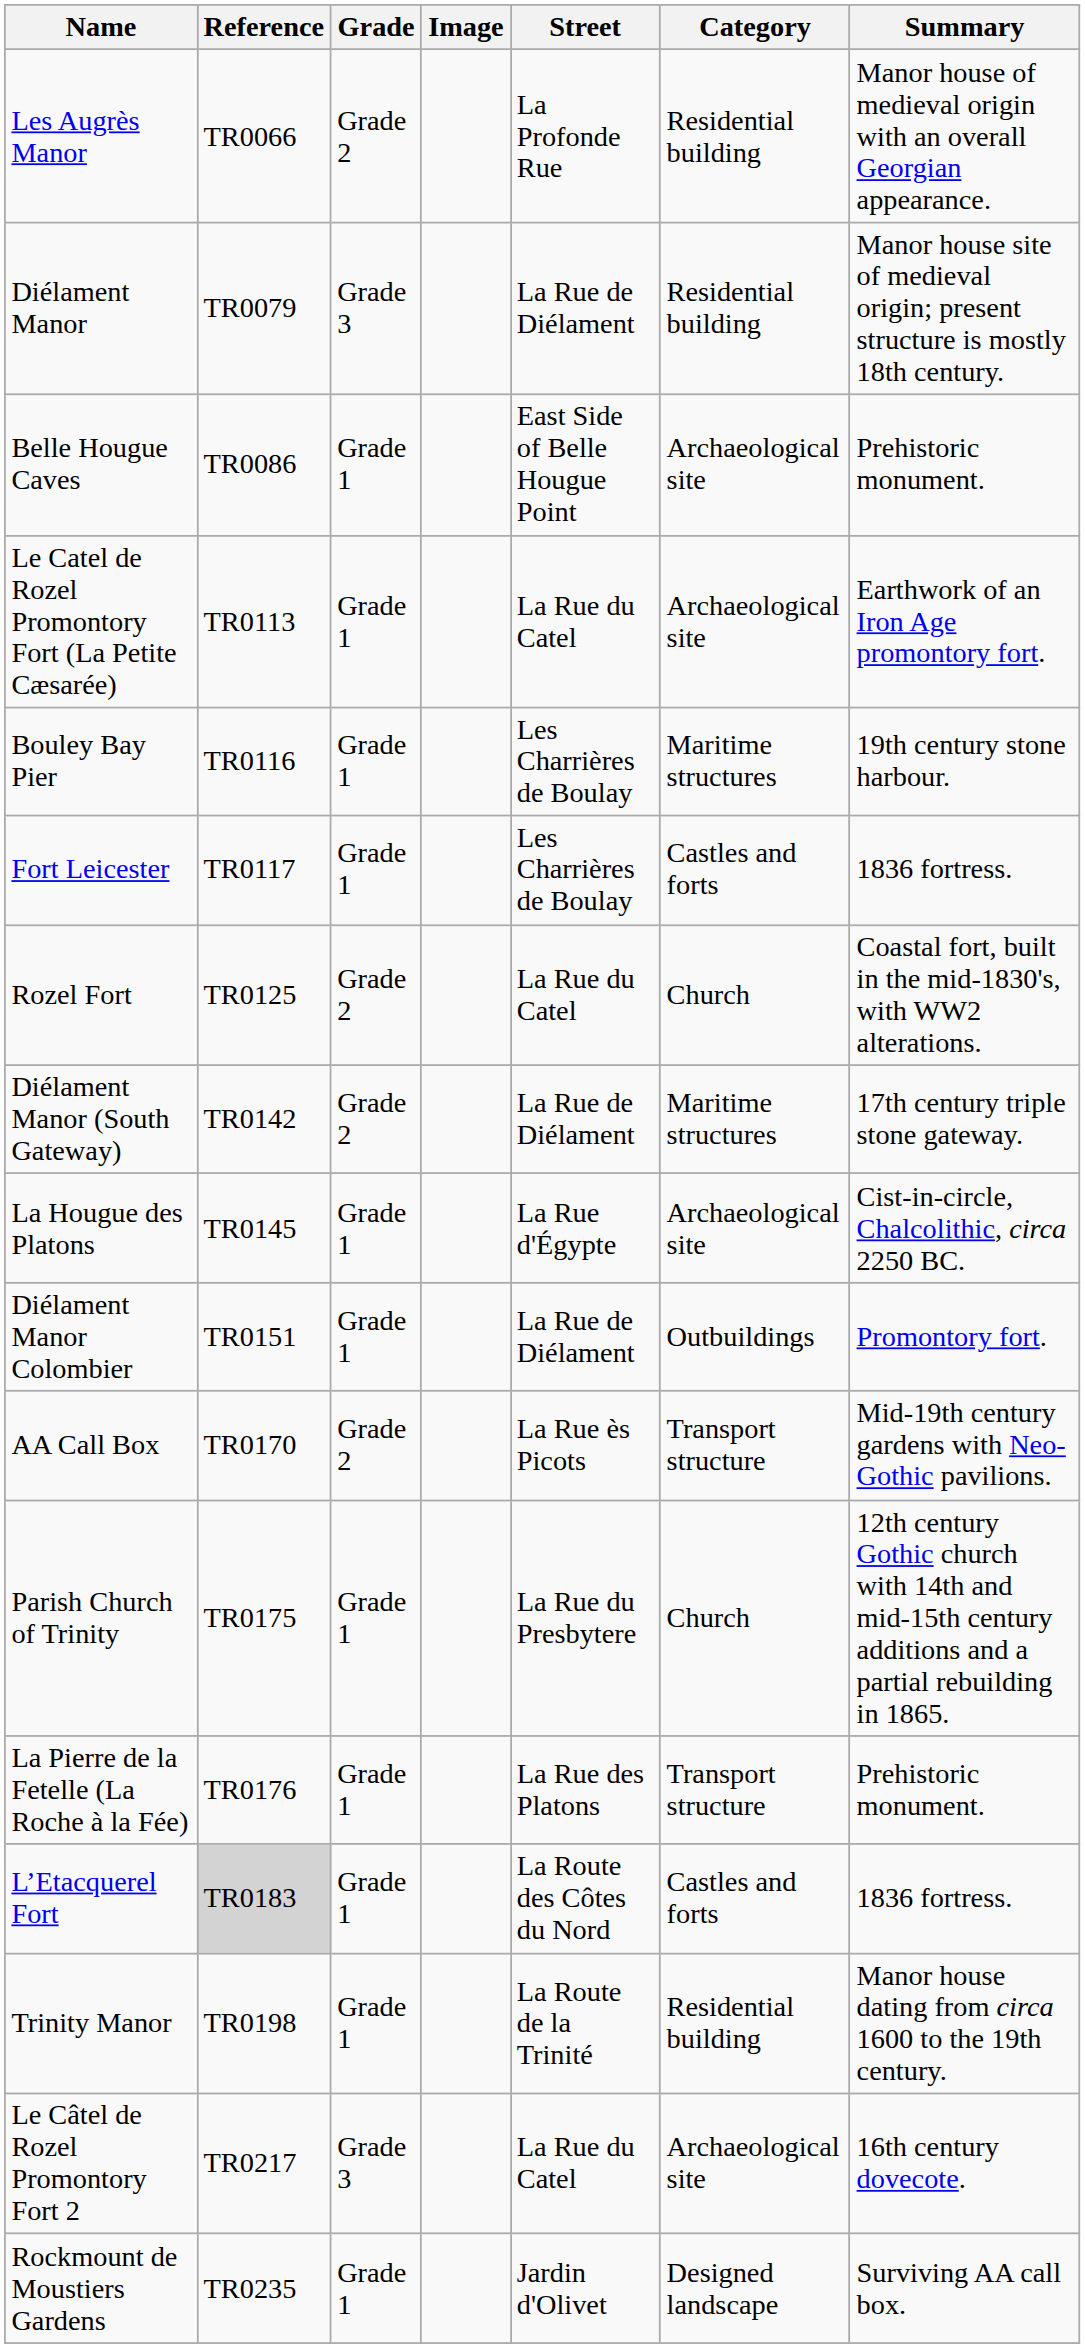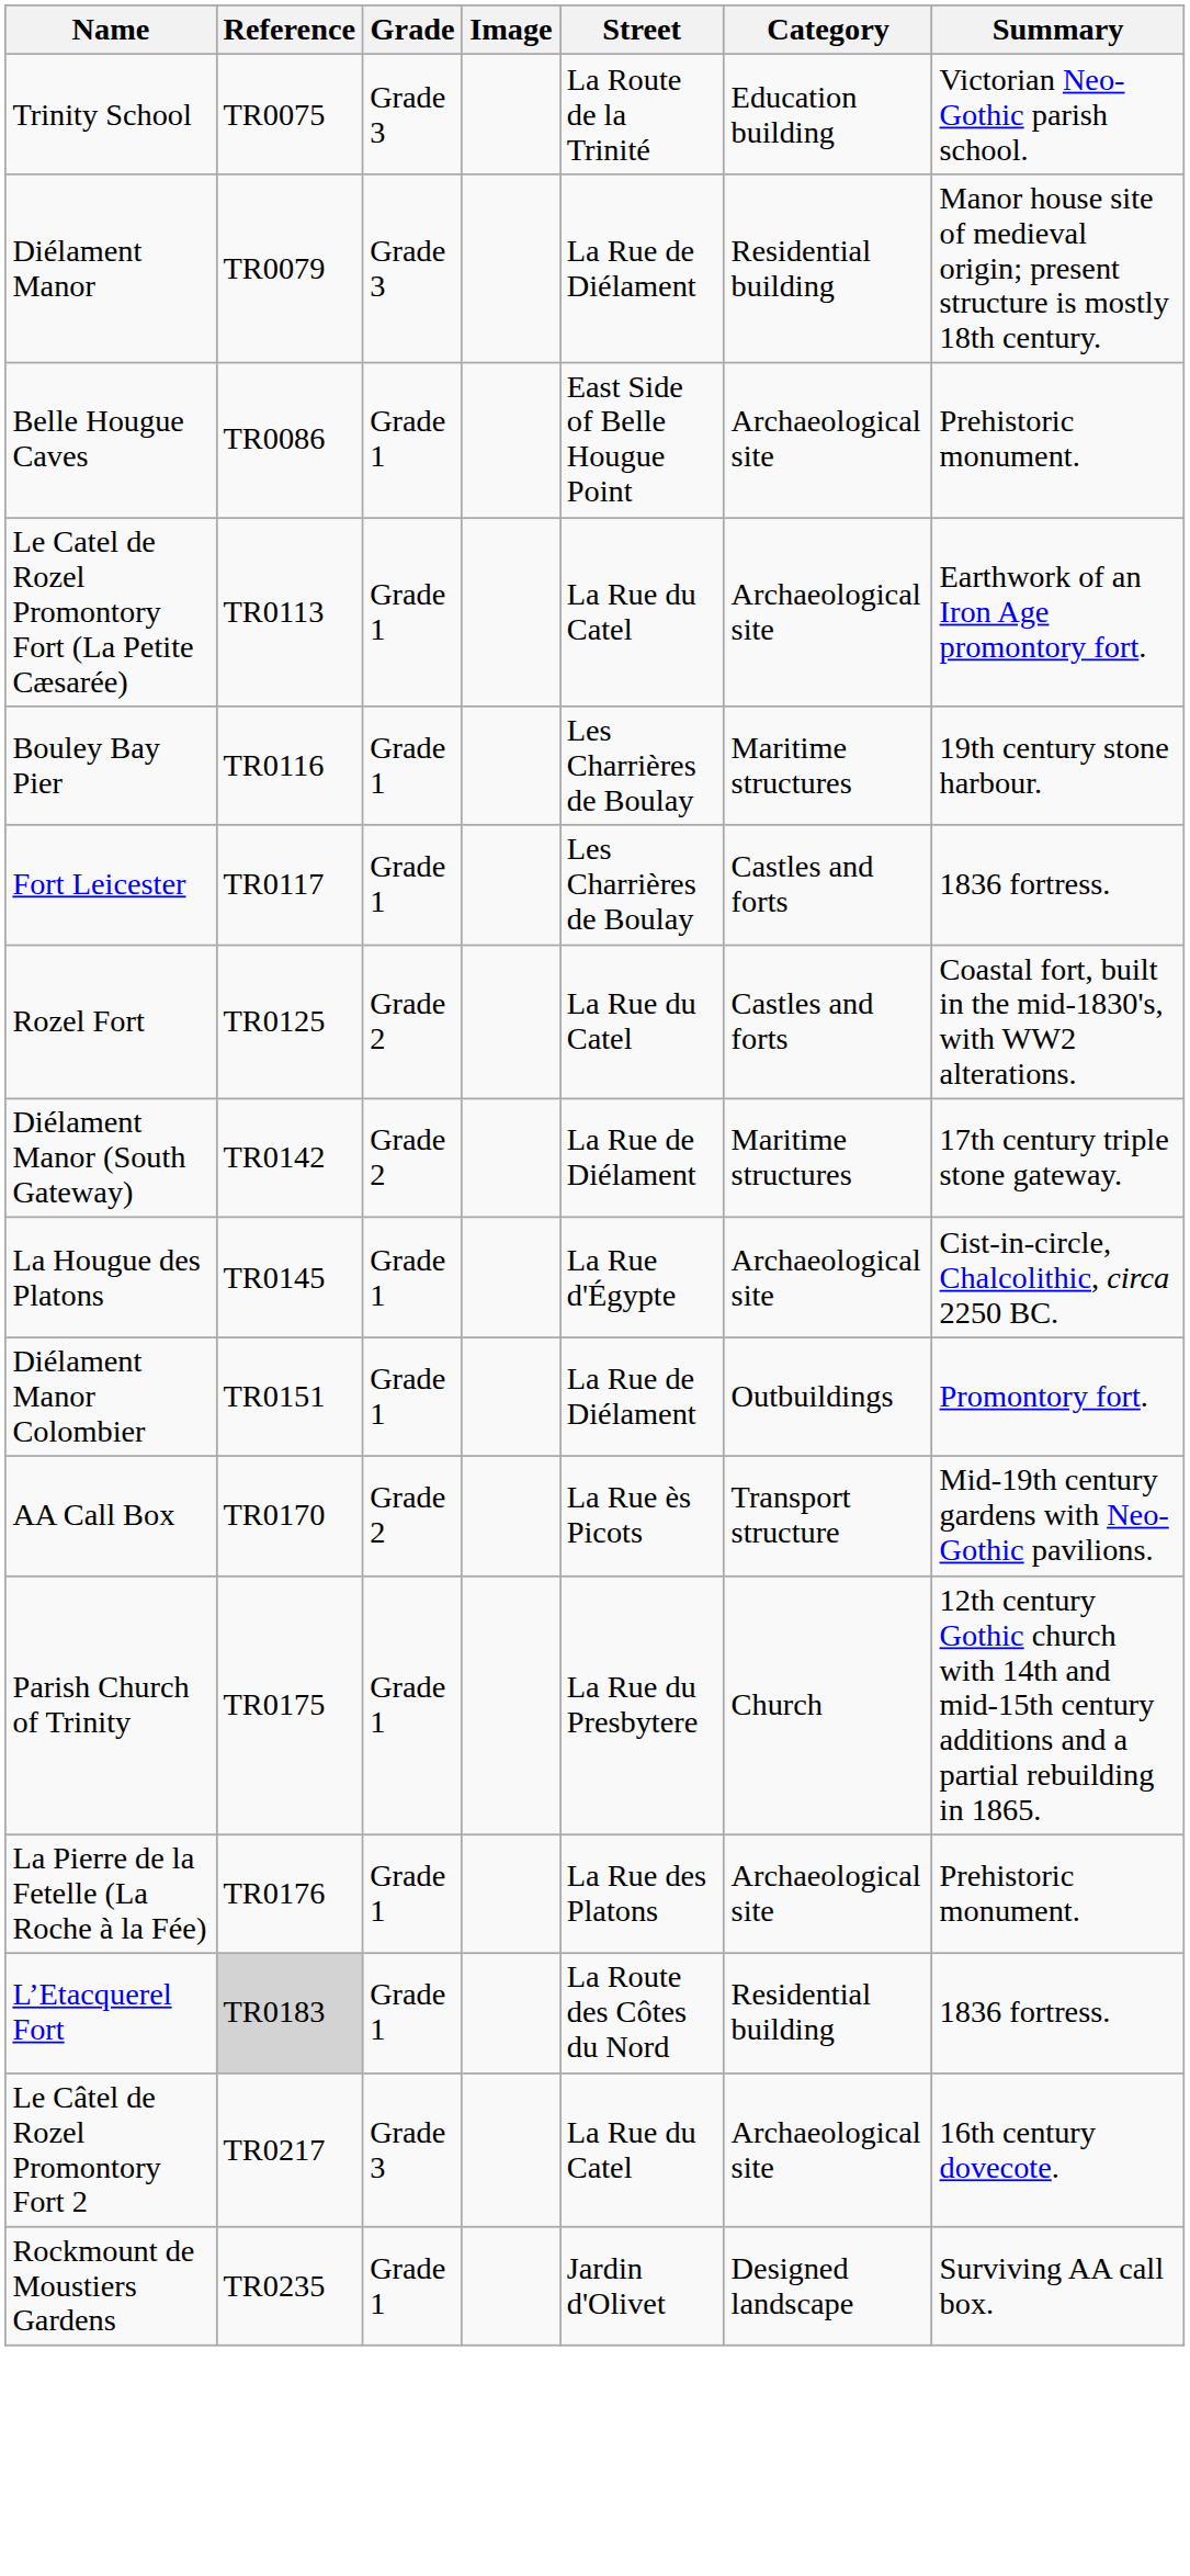 <table class="wikitable sortable">
 <tr>
 <th>Name</th>
 <th>Reference</th>
 <th>Grade</th>
 <th>Image</th>
 <th>Street</th>
 <th>Category</th>
 <th>Summary</th>
 </tr>
 <tr>
-<td><a href='#'>Les Augrès Manor</a></td>
-<td>TR0066</td>
-<td>Grade 2</td>
+<td>Trinity School</td>
+<td>TR0075</td>
+<td>Grade 3</td>
 <td></td>
-<td>La Profonde Rue</td>
-<td>Residential building</td>
-<td>Manor house of medieval origin with an overall <a href='#'>Georgian</a> appearance.</td>
+<td>La Route de la Trinité</td>
+<td>Education building</td>
+<td>Victorian <a href='#'>Neo-Gothic</a> parish school.</td>
 </tr>
 <tr>
 <td>Diélament Manor</td>
 <td>TR0079</td>
 <td>Grade 3</td>
 <td></td>
 <td>La Rue de Diélament</td>
 <td>Residential building</td>
 <td>Manor house site of medieval origin; present structure is mostly 18th century.</td>
 </tr>
 <tr>
 <td>Belle Hougue Caves</td>
 <td>TR0086</td>
 <td>Grade 1</td>
 <td></td>
 <td>East Side of Belle Hougue Point</td>
 <td>Archaeological site</td>
 <td>Prehistoric monument.</td>
 </tr>
 <tr>
 <td>Le Catel de Rozel Promontory Fort (La Petite Cæsarée)</td>
 <td>TR0113</td>
 <td>Grade 1</td>
 <td></td>
 <td>La Rue du Catel</td>
 <td>Archaeological site</td>
 <td>Earthwork of an <a href='#'>Iron Age</a> <a href='#'>promontory fort</a>.</td>
 </tr>
 <tr>
 <td>Bouley Bay Pier</td>
 <td>TR0116</td>
 <td>Grade 1</td>
 <td></td>
 <td>Les Charrières de Boulay</td>
 <td>Maritime structures</td>
 <td>19th century stone harbour.</td>
 </tr>
 <tr>
 <td><a href='#'>Fort Leicester</a></td>
 <td>TR0117</td>
 <td>Grade 1</td>
 <td></td>
 <td>Les Charrières de Boulay</td>
 <td>Castles and forts</td>
 <td>1836 fortress.</td>
 </tr>
 <tr>
 <td>Rozel Fort</td>
 <td>TR0125</td>
 <td>Grade 2</td>
 <td></td>
 <td>La Rue du Catel</td>
-<td>Church</td>
+<td>Castles and forts</td>
 <td>Coastal fort, built in the mid-1830's, with WW2 alterations.</td>
 </tr>
 <tr>
 <td>Diélament Manor (South Gateway)</td>
 <td>TR0142</td>
 <td>Grade 2</td>
 <td></td>
 <td>La Rue de Diélament</td>
 <td>Maritime structures</td>
 <td>17th century triple stone gateway.</td>
 </tr>
 <tr>
 <td>La Hougue des Platons</td>
 <td>TR0145</td>
 <td>Grade 1</td>
 <td></td>
 <td>La Rue d'Égypte</td>
 <td>Archaeological site</td>
 <td>Cist-in-circle, <a href='#'>Chalcolithic</a>, <em>circa</em> 2250 BC.</td>
 </tr>
 <tr>
 <td>Diélament Manor Colombier</td>
 <td>TR0151</td>
 <td>Grade 1</td>
 <td></td>
 <td>La Rue de Diélament</td>
 <td>Outbuildings</td>
 <td><a href='#'>Promontory fort</a>.</td>
 </tr>
 <tr>
 <td>AA Call Box</td>
 <td>TR0170</td>
 <td>Grade 2</td>
 <td></td>
 <td>La Rue ès Picots</td>
 <td>Transport structure</td>
 <td>Mid-19th century gardens with <a href='#'>Neo-Gothic</a> pavilions.</td>
 </tr>
 <tr>
 <td>Parish Church of Trinity</td>
 <td>TR0175</td>
 <td>Grade 1</td>
 <td></td>
 <td>La Rue du Presbytere</td>
 <td>Church</td>
 <td>12th century <a href='#'>Gothic</a> church with 14th and mid-15th century additions and a partial rebuilding in 1865.</td>
 </tr>
 <tr>
 <td>La Pierre de la Fetelle (La Roche à la Fée)</td>
 <td>TR0176</td>
 <td>Grade 1</td>
 <td></td>
 <td>La Rue des Platons</td>
-<td>Transport structure</td>
+<td>Archaeological site</td>
 <td>Prehistoric monument.</td>
 </tr>
 <tr>
 <td><a href='#'>L’Etacquerel Fort</a></td>
 <td style="background: lightgrey;">TR0183</td>
 <td>Grade 1</td>
 <td></td>
 <td>La Route des Côtes du Nord</td>
-<td>Castles and forts</td>
+<td>Residential building</td>
 <td>1836 fortress.</td>
-</tr>
-<tr>
-<td>Trinity Manor</td>
-<td>TR0198</td>
-<td>Grade 1</td>
-<td></td>
-<td>La Route de la Trinité</td>
-<td>Residential building</td>
-<td>Manor house dating from <em>circa</em> 1600 to the 19th century.</td>
 </tr>
 <tr>
 <td>Le Câtel de Rozel Promontory Fort 2</td>
 <td>TR0217</td>
 <td>Grade 3</td>
 <td></td>
 <td>La Rue du Catel</td>
 <td>Archaeological site</td>
 <td>16th century <a href='#'>dovecote</a>.</td>
 </tr>
 <tr>
 <td>Rockmount de Moustiers Gardens</td>
 <td>TR0235</td>
 <td>Grade 1</td>
 <td></td>
 <td>Jardin d'Olivet</td>
 <td>Designed landscape</td>
 <td>Surviving AA call box.</td>
 </tr>
 </table>
